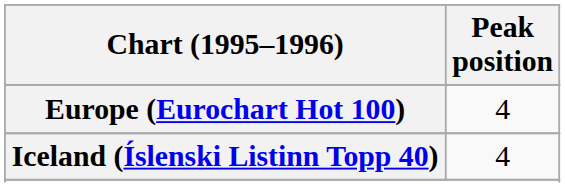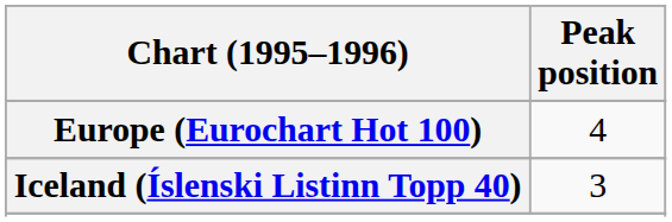 <table class="wikitable sortable plainrowheaders" style="text-align:center">
 <tr>
 <th>Chart (1995–1996)</th>
 <th>Peak<br>position</th>
 </tr>
 <tr>
 </tr>
 <tr>
 </tr>
 <tr>
 <th scope="row">Europe (<a href='#'>Eurochart Hot 100</a>)</th>
 <td>4</td>
 </tr>
 <tr>
 </tr>
 <tr>
 <th scope="row">Iceland (<a href='#'>Íslenski Listinn Topp 40</a>)</th>
-<td>4</td>
+<td>3</td>
 </tr>
 <tr>
 </tr>
 <tr>
 </tr>
 <tr>
 </tr>
 <tr>
 </tr>
 <tr>
 </tr>
 <tr>
 </tr>
 </table>
